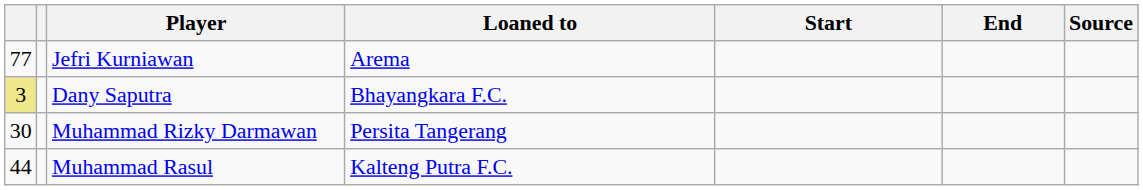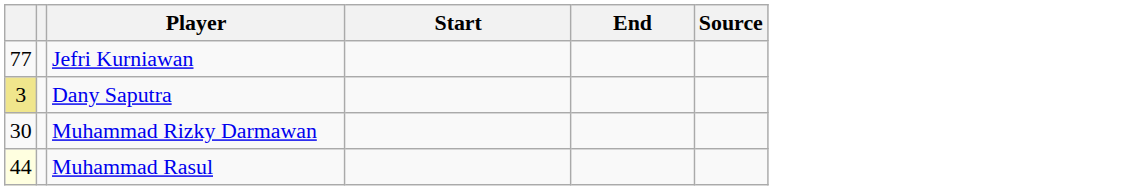 <table class="wikitable plainrowheaders sortable" style="font-size:95%">
 <tr>
 <th></th>
 <th></th>
 <th scope="col" style="width:200px;">Player</th>
-<th scope="col" style="width:250px;">Loaned to</th>
 <th scope="col" style="width:150px;">Start</th>
 <th scope="col" style="width:78px;">End</th>
 <th><strong>Source</strong></th>
 </tr>
 <tr>
 <td align=center>77</td>
 <td align=center></td>
 <td> <a href='#'>Jefri Kurniawan</a></td>
-<td> <a href='#'>Arema</a></td>
 <td align=center></td>
 <td align=center></td>
 <td align=center></td>
 </tr>
 <tr>
 <td align=center style="background: khaki;">3</td>
 <td align=center></td>
 <td> <a href='#'>Dany Saputra</a></td>
-<td> <a href='#'>Bhayangkara F.C.</a></td>
 <td align=center></td>
 <td align=center></td>
 <td align=center></td>
 </tr>
 <tr>
 <td align=center>30</td>
 <td align=center></td>
 <td> <a href='#'>Muhammad Rizky Darmawan</a></td>
-<td> <a href='#'>Persita Tangerang</a></td>
 <td align=center></td>
 <td align=center></td>
 <td align=center></td>
 </tr>
 <tr>
-<td align=center>44</td>
+<td align=center style="background: lightyellow;">44</td>
 <td align=center></td>
 <td> <a href='#'>Muhammad Rasul</a></td>
-<td> <a href='#'>Kalteng Putra F.C.</a></td>
 <td align=center></td>
 <td align=center></td>
 <td align=center></td>
 </tr>
 </table>
